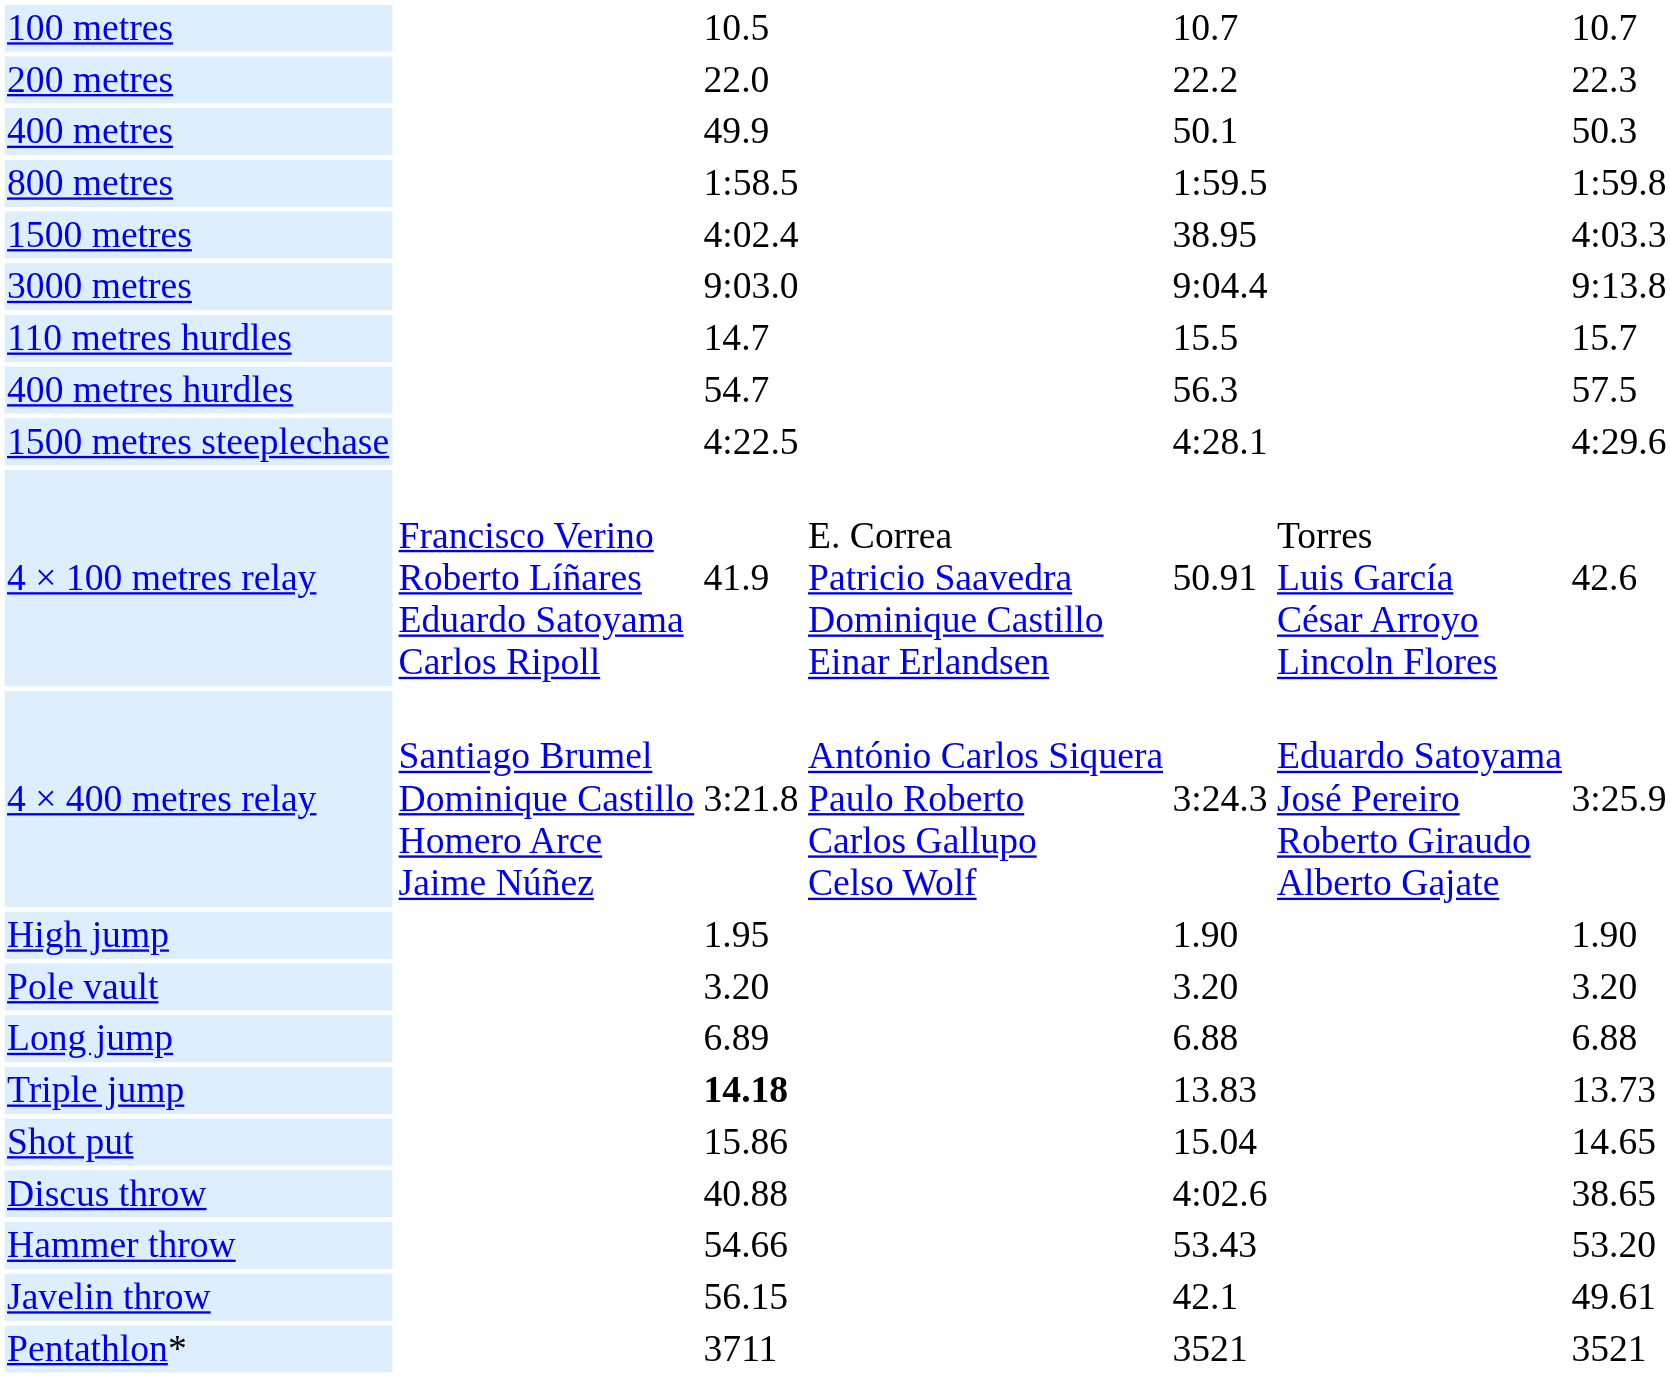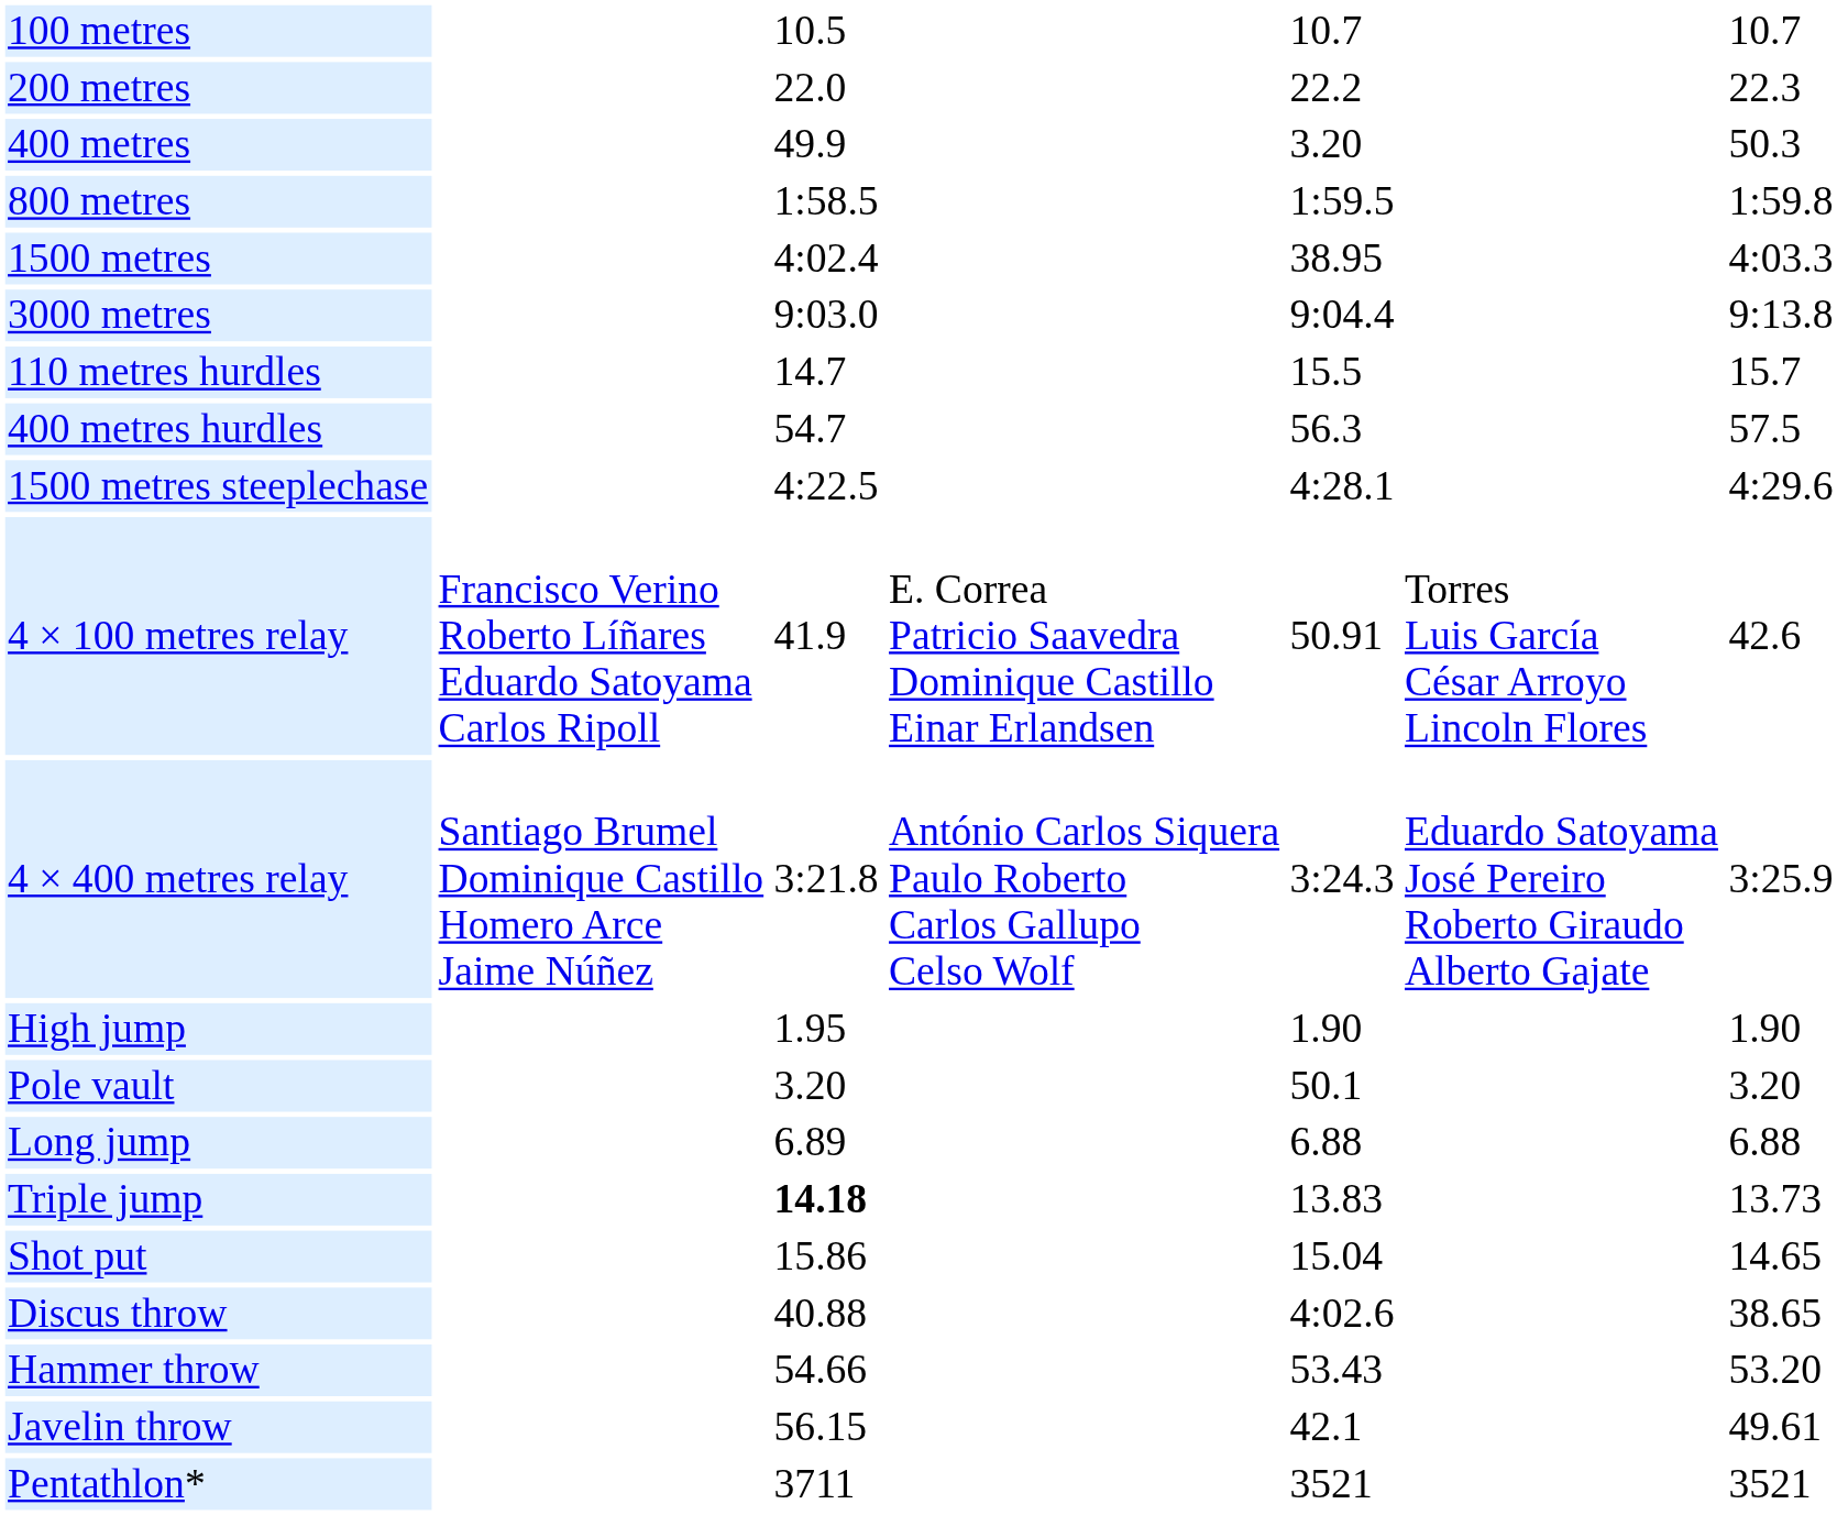 <table>
 <tr>
 <td bgcolor = DDEEFF><a href='#'>100 metres</a></td>
 <td></td>
 <td>10.5</td>
 <td></td>
 <td>10.7</td>
 <td></td>
 <td>10.7</td>
 </tr>
 <tr>
 <td bgcolor = DDEEFF><a href='#'>200 metres</a></td>
 <td></td>
 <td>22.0</td>
 <td></td>
 <td>22.2</td>
 <td></td>
 <td>22.3</td>
 </tr>
 <tr>
 <td bgcolor = DDEEFF><a href='#'>400 metres</a></td>
 <td></td>
 <td>49.9</td>
 <td></td>
-<td>50.1</td>
+<td>3.20</td>
 <td></td>
 <td>50.3</td>
 </tr>
 <tr>
 <td bgcolor = DDEEFF><a href='#'>800 metres</a></td>
 <td></td>
 <td>1:58.5</td>
 <td></td>
 <td>1:59.5</td>
 <td></td>
 <td>1:59.8</td>
 </tr>
 <tr>
 <td bgcolor = DDEEFF><a href='#'>1500 metres</a></td>
 <td></td>
 <td>4:02.4</td>
 <td></td>
 <td>38.95</td>
 <td></td>
 <td>4:03.3</td>
 </tr>
 <tr>
 <td bgcolor = DDEEFF><a href='#'>3000 metres</a></td>
 <td></td>
 <td>9:03.0</td>
 <td></td>
 <td>9:04.4</td>
 <td></td>
 <td>9:13.8</td>
 </tr>
 <tr>
 <td bgcolor = DDEEFF><a href='#'>110 metres hurdles</a></td>
 <td></td>
 <td>14.7</td>
 <td></td>
 <td>15.5</td>
 <td></td>
 <td>15.7</td>
 </tr>
 <tr>
 <td bgcolor = DDEEFF><a href='#'>400 metres hurdles</a></td>
 <td></td>
 <td>54.7</td>
 <td></td>
 <td>56.3</td>
 <td></td>
 <td>57.5</td>
 </tr>
 <tr>
 <td bgcolor = DDEEFF><a href='#'>1500 metres steeplechase</a></td>
 <td></td>
 <td>4:22.5</td>
 <td></td>
 <td>4:28.1</td>
 <td></td>
 <td>4:29.6</td>
 </tr>
 <tr>
 <td bgcolor = DDEEFF><a href='#'>4 × 100 metres relay</a></td>
 <td><br><a href='#'>Francisco Verino</a><br><a href='#'>Roberto Líñares</a><br><a href='#'>Eduardo Satoyama</a><br><a href='#'>Carlos Ripoll</a></td>
 <td>41.9</td>
 <td><br>E. Correa<br><a href='#'>Patricio Saavedra</a><br><a href='#'>Dominique Castillo</a><br><a href='#'>Einar Erlandsen</a></td>
 <td>50.91</td>
 <td><br>Torres<br><a href='#'>Luis García</a><br><a href='#'>César Arroyo</a><br><a href='#'>Lincoln Flores</a></td>
 <td>42.6</td>
 </tr>
 <tr>
 <td bgcolor = DDEEFF><a href='#'>4 × 400 metres relay</a></td>
 <td><br><a href='#'>Santiago Brumel</a><br><a href='#'>Dominique Castillo</a><br><a href='#'>Homero Arce</a><br><a href='#'>Jaime Núñez</a></td>
 <td>3:21.8</td>
 <td><br><a href='#'>António Carlos Siquera</a><br><a href='#'>Paulo Roberto</a><br><a href='#'>Carlos Gallupo</a><br><a href='#'>Celso Wolf</a></td>
 <td>3:24.3</td>
 <td><br><a href='#'>Eduardo Satoyama</a><br><a href='#'>José Pereiro</a><br><a href='#'>Roberto Giraudo</a><br><a href='#'>Alberto Gajate</a></td>
 <td>3:25.9</td>
 </tr>
 <tr>
 <td bgcolor = DDEEFF><a href='#'>High jump</a></td>
 <td></td>
 <td>1.95</td>
 <td></td>
 <td>1.90</td>
 <td></td>
 <td>1.90</td>
 </tr>
 <tr>
 <td bgcolor = DDEEFF><a href='#'>Pole vault</a></td>
 <td></td>
 <td>3.20</td>
 <td></td>
-<td>3.20</td>
+<td>50.1</td>
 <td></td>
 <td>3.20</td>
 </tr>
 <tr>
 <td bgcolor = DDEEFF><a href='#'>Long jump</a></td>
 <td></td>
 <td>6.89</td>
 <td></td>
 <td>6.88</td>
 <td></td>
 <td>6.88</td>
 </tr>
 <tr>
 <td bgcolor = DDEEFF><a href='#'>Triple jump</a></td>
 <td></td>
 <td><strong>14.18</strong></td>
 <td></td>
 <td>13.83</td>
 <td></td>
 <td>13.73</td>
 </tr>
 <tr>
 <td bgcolor = DDEEFF><a href='#'>Shot put</a></td>
 <td></td>
 <td>15.86</td>
 <td></td>
 <td>15.04</td>
 <td></td>
 <td>14.65</td>
 </tr>
 <tr>
 <td bgcolor = DDEEFF><a href='#'>Discus throw</a></td>
 <td></td>
 <td>40.88</td>
 <td></td>
 <td>4:02.6</td>
 <td></td>
 <td>38.65</td>
 </tr>
 <tr>
 <td bgcolor = DDEEFF><a href='#'>Hammer throw</a></td>
 <td></td>
 <td>54.66</td>
 <td></td>
 <td>53.43</td>
 <td></td>
 <td>53.20</td>
 </tr>
 <tr>
 <td bgcolor = DDEEFF><a href='#'>Javelin throw</a></td>
 <td></td>
 <td>56.15</td>
 <td></td>
 <td>42.1</td>
 <td></td>
 <td>49.61</td>
 </tr>
 <tr>
 <td bgcolor = DDEEFF><a href='#'>Pentathlon</a>*</td>
 <td></td>
 <td>3711</td>
 <td></td>
 <td>3521</td>
 <td></td>
 <td>3521</td>
 </tr>
 </table>
